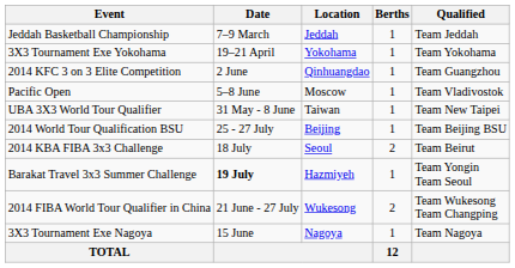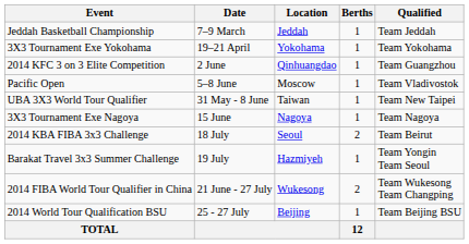 <table class="wikitable">
 <tr>
 <th>Event</th>
 <th>Date</th>
 <th>Location</th>
 <th>Berths</th>
 <th>Qualified</th>
 </tr>
 <tr>
 <td>Jeddah Basketball Championship</td>
 <td>7–9 March</td>
 <td> <a href='#'>Jeddah</a></td>
 <td align=center>1</td>
 <td>Team Jeddah</td>
 </tr>
 <tr>
 <td>3X3 Tournament Exe Yokohama</td>
 <td>19–21 April</td>
 <td> <a href='#'>Yokohama</a></td>
 <td align=center>1</td>
 <td>Team Yokohama</td>
 </tr>
 <tr>
 <td>2014 KFC 3 on 3 Elite Competition</td>
 <td>2 June</td>
 <td> <a href='#'>Qinhuangdao</a></td>
 <td align=center>1</td>
 <td>Team Guangzhou</td>
 </tr>
 <tr>
 <td>Pacific Open</td>
 <td>5–8 June</td>
 <td> Moscow</td>
 <td align=center>1</td>
 <td>Team Vladivostok</td>
 </tr>
 <tr>
 <td>UBA 3X3 World Tour Qualifier</td>
 <td>31 May - 8 June</td>
 <td> Taiwan</td>
 <td align=center>1</td>
 <td>Team New Taipei</td>
 </tr>
 <tr>
-<td>2014 World Tour Qualification BSU</td>
-<td>25 - 27 July</td>
-<td> <a href='#'>Beijing</a></td>
+<td>3X3 Tournament Exe Nagoya</td>
+<td>15 June</td>
+<td> <a href='#'>Nagoya</a></td>
 <td align=center>1</td>
-<td>Team Beijing BSU</td>
+<td>Team Nagoya</td>
 </tr>
 <tr>
 <td>2014 KBA FIBA 3x3 Challenge</td>
 <td>18 July</td>
 <td> <a href='#'>Seoul</a></td>
 <td align=center>2</td>
 <td>Team Beirut</td>
 </tr>
 <tr>
 <td>Barakat Travel 3x3 Summer Challenge</td>
-<td><strong>19 July</strong></td>
+<td>19 July</td>
 <td> <a href='#'>Hazmiyeh</a></td>
 <td align=center>1</td>
 <td>Team Yongin<br>Team Seoul</td>
 </tr>
 <tr>
 <td>2014 FIBA World Tour Qualifier in China</td>
 <td>21 June - 27 July</td>
 <td> <a href='#'>Wukesong</a></td>
 <td align=center>2</td>
 <td>Team Wukesong<br>Team Changping</td>
 </tr>
 <tr>
-<td>3X3 Tournament Exe Nagoya</td>
-<td>15 June</td>
-<td> <a href='#'>Nagoya</a></td>
+<td>2014 World Tour Qualification BSU</td>
+<td>25 - 27 July</td>
+<td> <a href='#'>Beijing</a></td>
 <td align=center>1</td>
-<td>Team Nagoya</td>
+<td>Team Beijing BSU</td>
 </tr>
 <tr>
 <th>TOTAL</th>
 <th colspan="2"></th>
 <th>12</th>
 <th></th>
 </tr>
 </table>
